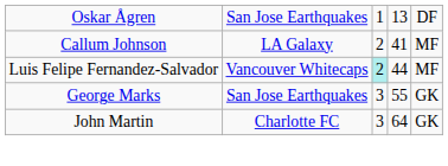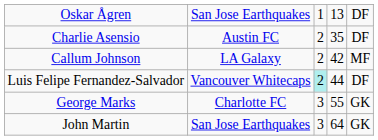 <table class="wikitable" style="text-align: center;">
 <tr>
 <td><a href='#'>Oskar Ågren</a></td>
 <td><a href='#'>San Jose Earthquakes</a></td>
 <td>1</td>
 <td>13</td>
 <td>DF</td>
 </tr>
 <tr>
+<td><a href='#'>Charlie Asensio</a></td>
+<td><a href='#'>Austin FC</a></td>
+<td>2</td>
+<td>35</td>
+<td>DF</td>
+</tr>
+<tr>
 <td><a href='#'>Callum Johnson</a></td>
 <td><a href='#'>LA Galaxy</a></td>
 <td>2</td>
-<td>41</td>
+<td>42</td>
 <td>MF</td>
 </tr>
 <tr>
 <td>Luis Felipe Fernandez-Salvador</td>
 <td><a href='#'>Vancouver Whitecaps</a></td>
 <td style="background: paleturquoise;">2</td>
 <td>44</td>
-<td>MF</td>
+<td>DF</td>
 </tr>
 <tr>
 <td><a href='#'>George Marks</a></td>
-<td><a href='#'>San Jose Earthquakes</a></td>
+<td><a href='#'>Charlotte FC</a></td>
 <td>3</td>
 <td>55</td>
 <td>GK</td>
 </tr>
 <tr>
 <td>John Martin</td>
-<td><a href='#'>Charlotte FC</a></td>
+<td><a href='#'>San Jose Earthquakes</a></td>
 <td>3</td>
 <td>64</td>
 <td>GK</td>
 </tr>
 </table>
